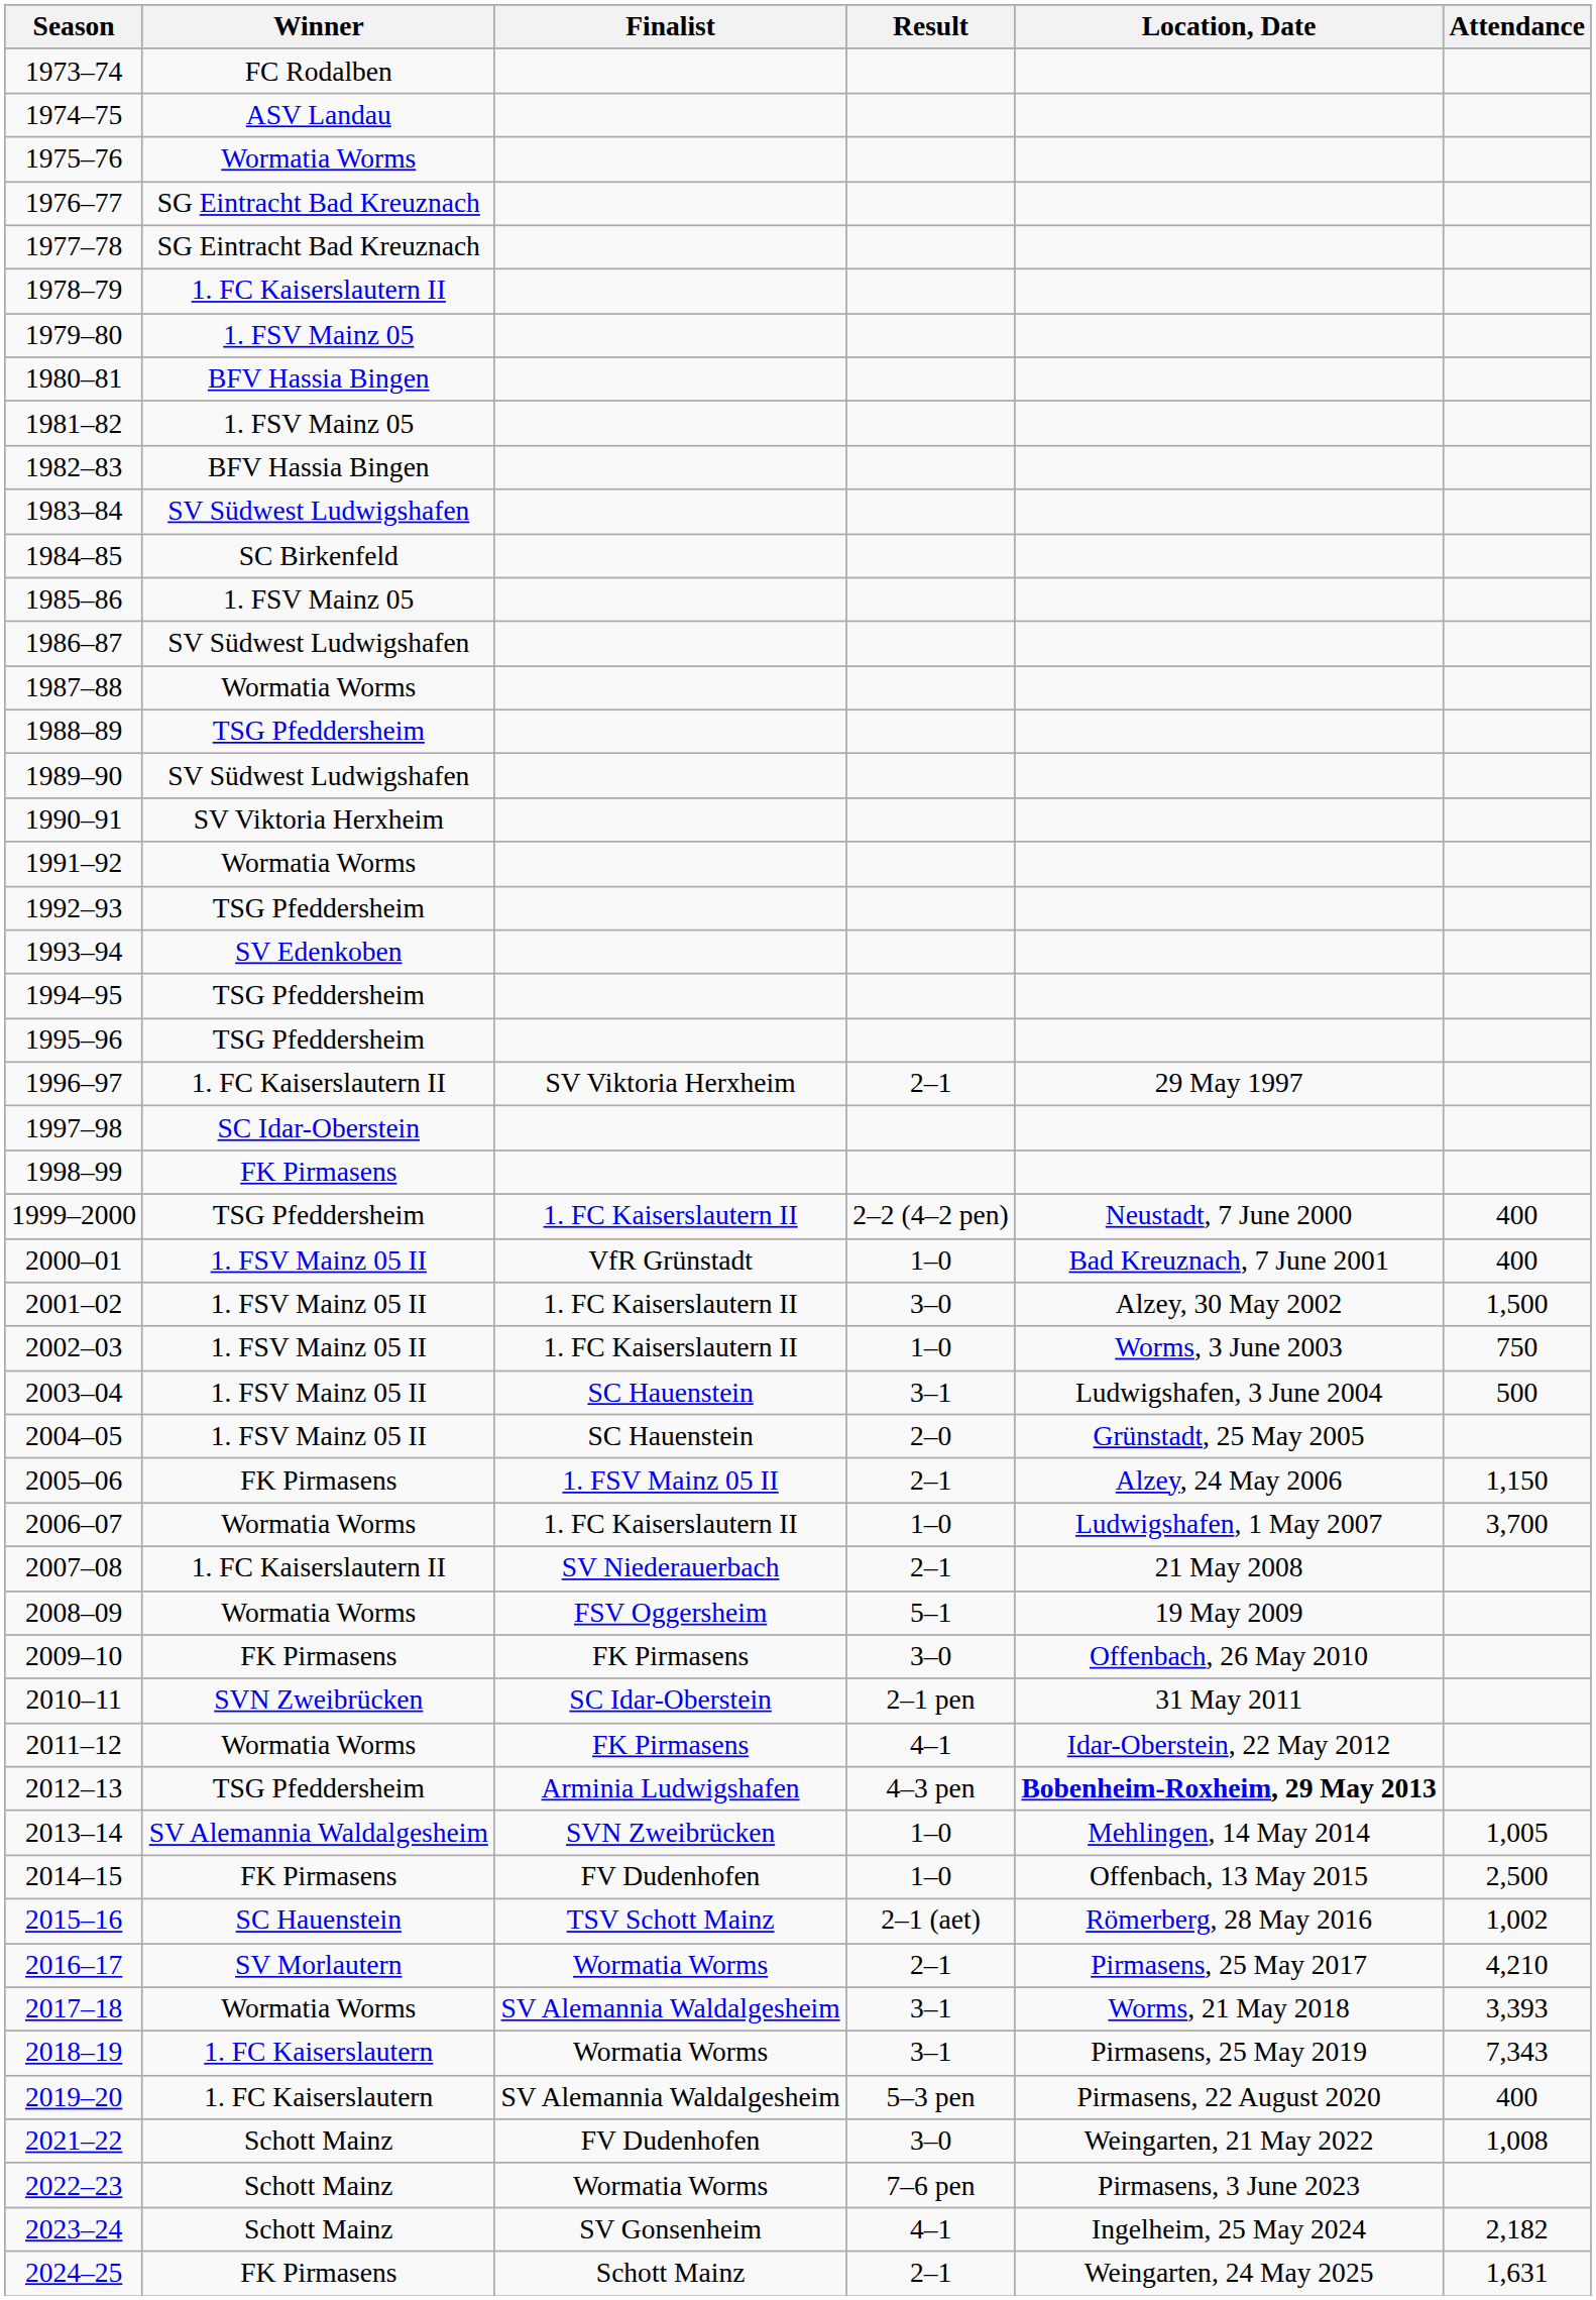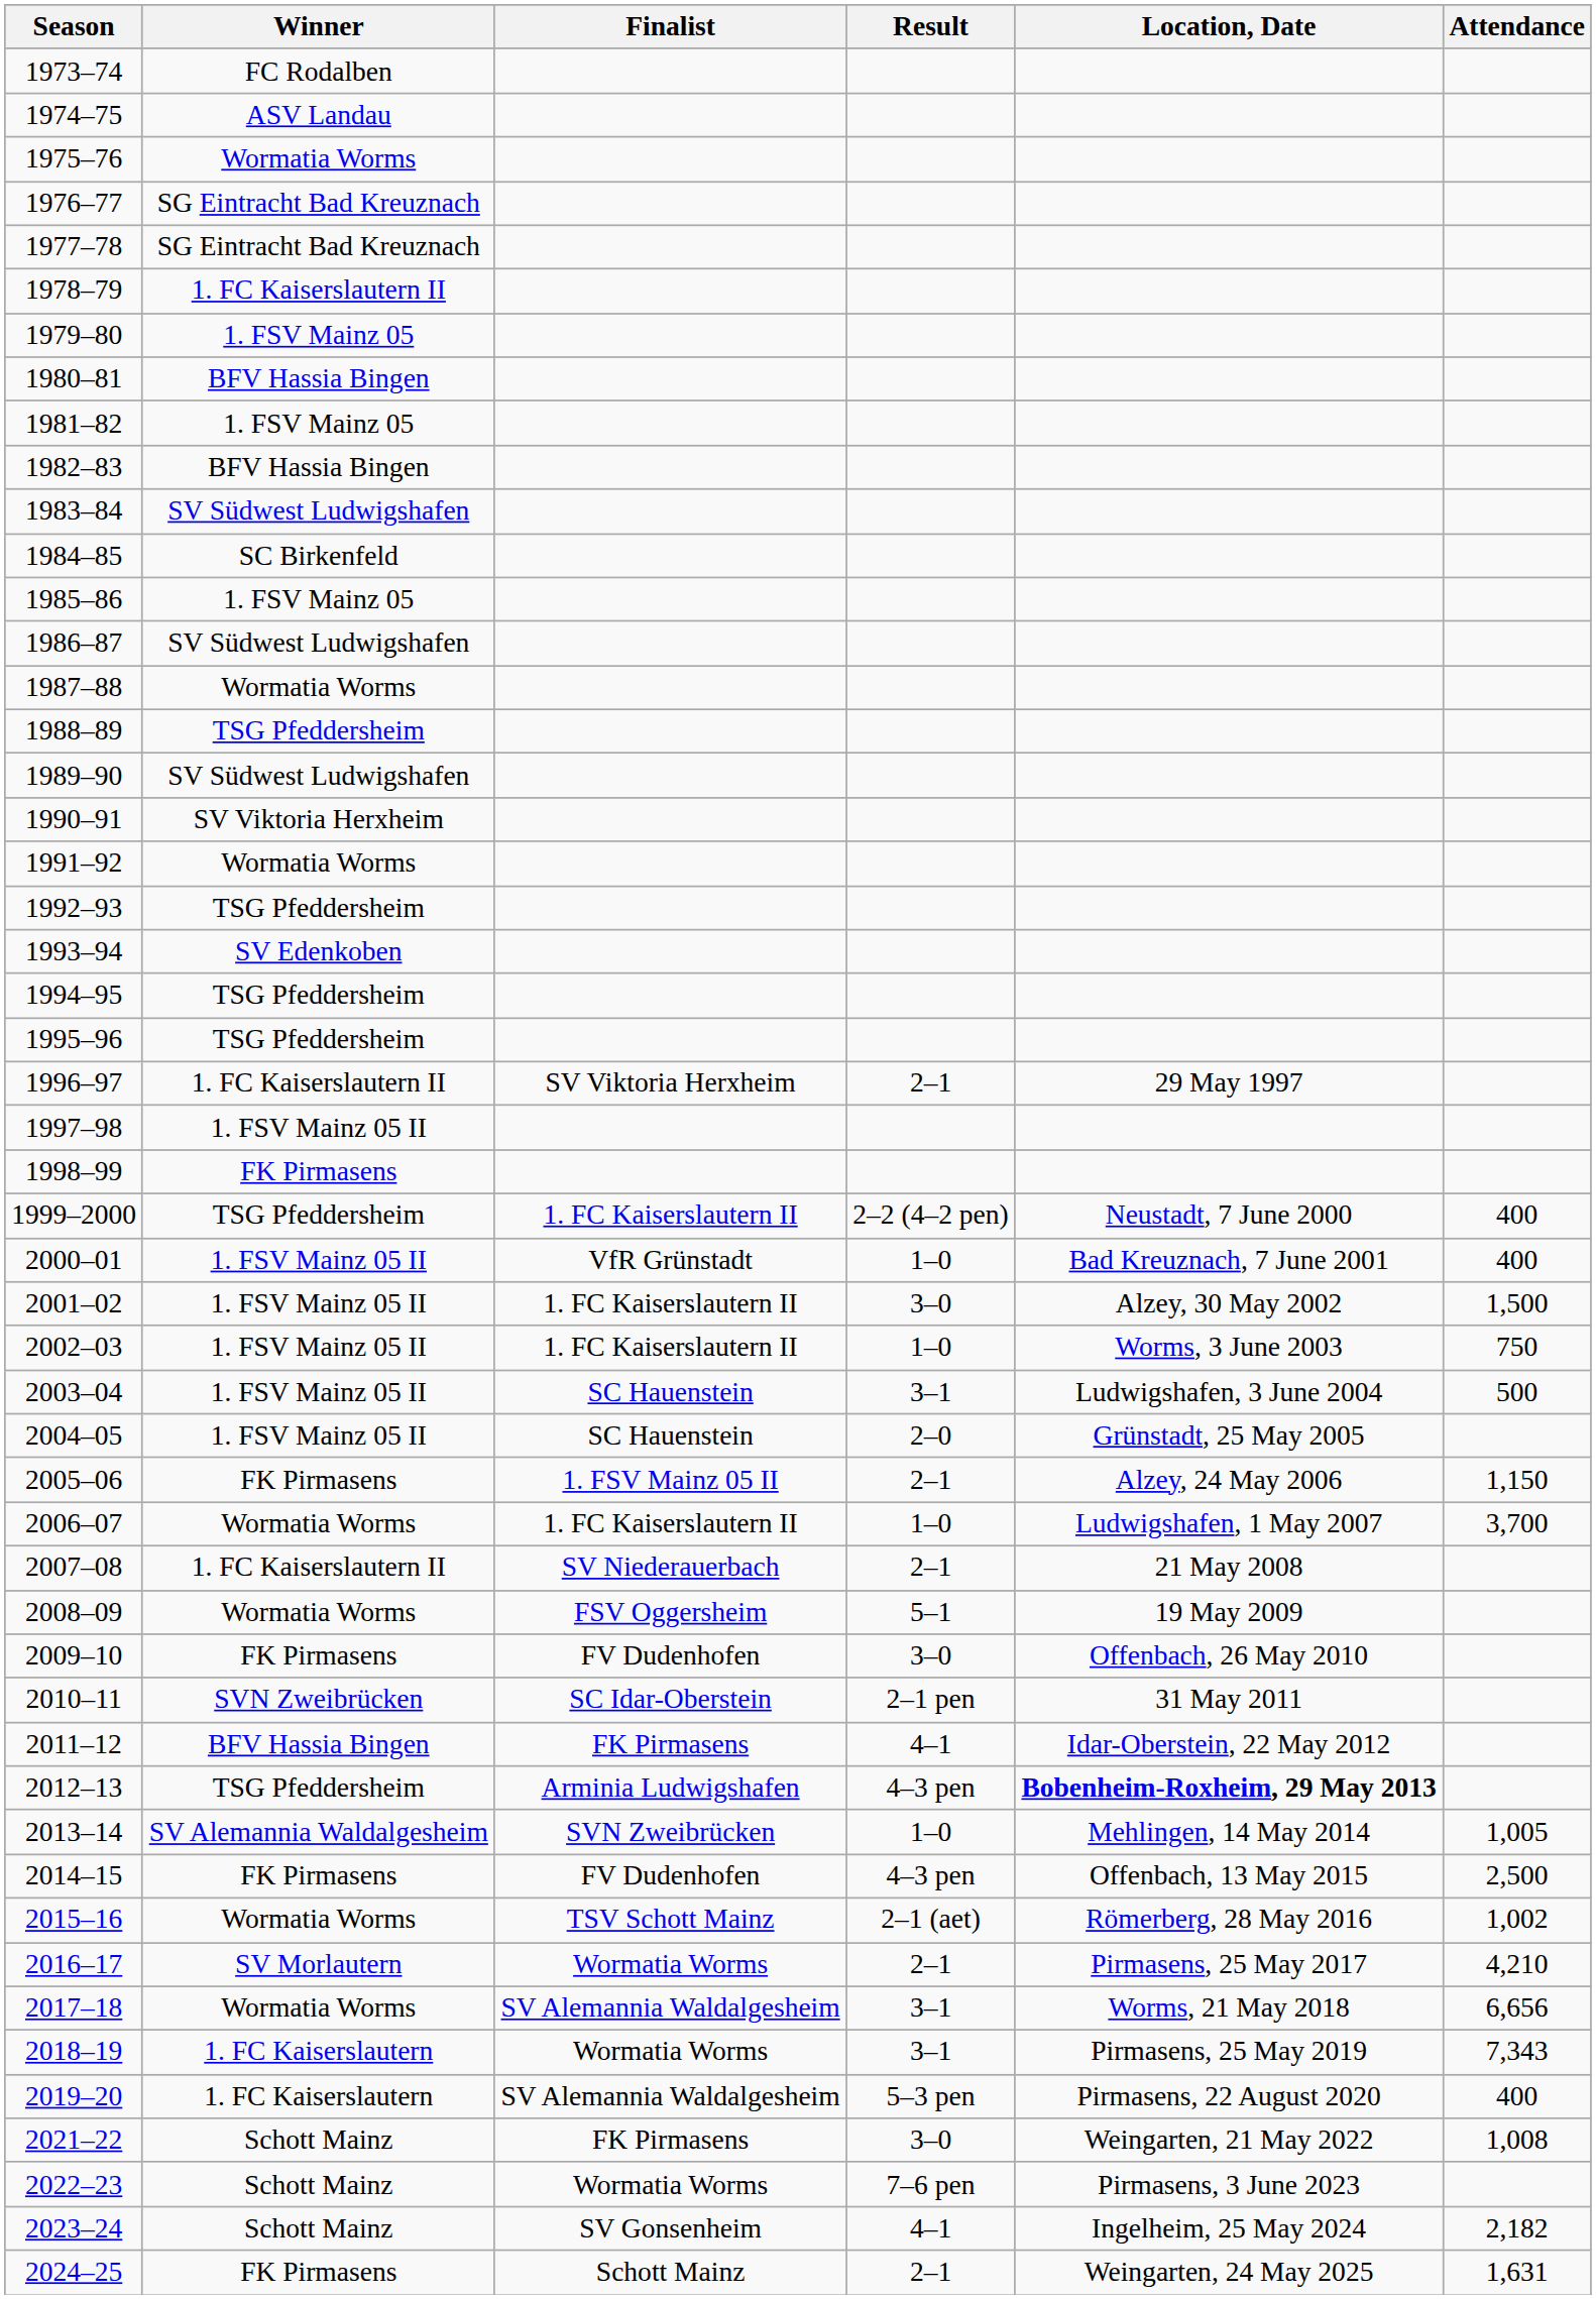 <table class="wikitable sortable">
 <tr align="center" bgcolor="#dfdfdf">
 <th>Season</th>
 <th>Winner</th>
 <th>Finalist</th>
 <th>Result</th>
 <th>Location, Date</th>
 <th>Attendance</th>
 </tr>
 <tr align="center">
 <td>1973–74</td>
 <td>FC Rodalben</td>
 <td></td>
 <td></td>
 <td></td>
 <td></td>
 </tr>
 <tr align="center">
 <td>1974–75</td>
 <td><a href='#'>ASV Landau</a></td>
 <td></td>
 <td></td>
 <td></td>
 <td></td>
 </tr>
 <tr align="center">
 <td>1975–76</td>
 <td><a href='#'>Wormatia Worms</a></td>
 <td></td>
 <td></td>
 <td></td>
 <td></td>
 </tr>
 <tr align="center">
 <td>1976–77</td>
 <td>SG <a href='#'>Eintracht Bad Kreuznach</a></td>
 <td></td>
 <td></td>
 <td></td>
 <td></td>
 </tr>
 <tr align="center">
 <td>1977–78</td>
 <td>SG Eintracht Bad Kreuznach</td>
 <td></td>
 <td></td>
 <td></td>
 <td></td>
 </tr>
 <tr align="center">
 <td>1978–79</td>
 <td><a href='#'>1. FC Kaiserslautern II</a></td>
 <td></td>
 <td></td>
 <td></td>
 <td></td>
 </tr>
 <tr align="center">
 <td>1979–80</td>
 <td><a href='#'>1. FSV Mainz 05</a></td>
 <td></td>
 <td></td>
 <td></td>
 <td></td>
 </tr>
 <tr align="center">
 <td>1980–81</td>
 <td><a href='#'>BFV Hassia Bingen</a></td>
 <td></td>
 <td></td>
 <td></td>
 <td></td>
 </tr>
 <tr align="center">
 <td>1981–82</td>
 <td>1. FSV Mainz 05</td>
 <td></td>
 <td></td>
 <td></td>
 <td></td>
 </tr>
 <tr align="center">
 <td>1982–83</td>
 <td>BFV Hassia Bingen</td>
 <td></td>
 <td></td>
 <td></td>
 <td></td>
 </tr>
 <tr align="center">
 <td>1983–84</td>
 <td><a href='#'>SV Südwest Ludwigshafen</a></td>
 <td></td>
 <td></td>
 <td></td>
 <td></td>
 </tr>
 <tr align="center">
 <td>1984–85</td>
 <td>SC Birkenfeld</td>
 <td></td>
 <td></td>
 <td></td>
 <td></td>
 </tr>
 <tr align="center">
 <td>1985–86</td>
 <td>1. FSV Mainz 05</td>
 <td></td>
 <td></td>
 <td></td>
 <td></td>
 </tr>
 <tr align="center">
 <td>1986–87</td>
 <td>SV Südwest Ludwigshafen</td>
 <td></td>
 <td></td>
 <td></td>
 <td></td>
 </tr>
 <tr align="center">
 <td>1987–88</td>
 <td>Wormatia Worms</td>
 <td></td>
 <td></td>
 <td></td>
 <td></td>
 </tr>
 <tr align="center">
 <td>1988–89</td>
 <td><a href='#'>TSG Pfeddersheim</a></td>
 <td></td>
 <td></td>
 <td></td>
 <td></td>
 </tr>
 <tr align="center">
 <td>1989–90</td>
 <td>SV Südwest Ludwigshafen</td>
 <td></td>
 <td></td>
 <td></td>
 <td></td>
 </tr>
 <tr align="center">
 <td>1990–91</td>
 <td>SV Viktoria Herxheim</td>
 <td></td>
 <td></td>
 <td></td>
 <td></td>
 </tr>
 <tr align="center">
 <td>1991–92</td>
 <td>Wormatia Worms</td>
 <td></td>
 <td></td>
 <td></td>
 <td></td>
 </tr>
 <tr align="center">
 <td>1992–93</td>
 <td>TSG Pfeddersheim</td>
 <td></td>
 <td></td>
 <td></td>
 <td></td>
 </tr>
 <tr align="center">
 <td>1993–94</td>
 <td><a href='#'>SV Edenkoben</a></td>
 <td></td>
 <td></td>
 <td></td>
 <td></td>
 </tr>
 <tr align="center">
 <td>1994–95</td>
 <td>TSG Pfeddersheim</td>
 <td></td>
 <td></td>
 <td></td>
 <td></td>
 </tr>
 <tr align="center">
 <td>1995–96</td>
 <td>TSG Pfeddersheim</td>
 <td></td>
 <td></td>
 <td></td>
 <td></td>
 </tr>
 <tr align="center">
 <td>1996–97</td>
 <td>1. FC Kaiserslautern II</td>
 <td>SV Viktoria Herxheim</td>
 <td>2–1</td>
 <td>29 May 1997</td>
 <td></td>
 </tr>
 <tr align="center">
 <td>1997–98</td>
-<td><a href='#'>SC Idar-Oberstein</a></td>
+<td>1. FSV Mainz 05 II</td>
 <td></td>
 <td></td>
 <td></td>
 <td></td>
 </tr>
 <tr align="center">
 <td>1998–99</td>
 <td><a href='#'>FK Pirmasens</a></td>
 <td></td>
 <td></td>
 <td></td>
 <td></td>
 </tr>
 <tr align="center">
 <td>1999–2000</td>
 <td>TSG Pfeddersheim</td>
 <td><a href='#'>1. FC Kaiserslautern II</a></td>
 <td>2–2 (4–2 pen)</td>
 <td><a href='#'>Neustadt</a>, 7 June 2000</td>
 <td>400</td>
 </tr>
 <tr align="center">
 <td>2000–01</td>
 <td><a href='#'>1. FSV Mainz 05 II</a></td>
 <td>VfR Grünstadt</td>
 <td>1–0</td>
 <td><a href='#'>Bad Kreuznach</a>, 7 June 2001</td>
 <td>400</td>
 </tr>
 <tr align="center">
 <td>2001–02</td>
 <td>1. FSV Mainz 05 II</td>
 <td>1. FC Kaiserslautern II</td>
 <td>3–0</td>
 <td>Alzey, 30 May 2002</td>
 <td>1,500</td>
 </tr>
 <tr align="center">
 <td>2002–03</td>
 <td>1. FSV Mainz 05 II</td>
 <td>1. FC Kaiserslautern II</td>
 <td>1–0</td>
 <td><a href='#'>Worms</a>, 3 June 2003</td>
 <td>750</td>
 </tr>
 <tr align="center">
 <td>2003–04</td>
 <td>1. FSV Mainz 05 II</td>
 <td><a href='#'>SC Hauenstein</a></td>
 <td>3–1</td>
 <td>Ludwigshafen, 3 June 2004</td>
 <td>500</td>
 </tr>
 <tr align="center">
 <td>2004–05</td>
 <td>1. FSV Mainz 05 II</td>
 <td>SC Hauenstein</td>
 <td>2–0</td>
 <td><a href='#'>Grünstadt</a>, 25 May 2005</td>
 <td></td>
 </tr>
 <tr align="center">
 <td>2005–06</td>
 <td>FK Pirmasens</td>
 <td><a href='#'>1. FSV Mainz 05 II</a></td>
 <td>2–1</td>
 <td><a href='#'>Alzey</a>, 24 May 2006</td>
 <td>1,150</td>
 </tr>
 <tr align="center">
 <td>2006–07</td>
 <td>Wormatia Worms</td>
 <td>1. FC Kaiserslautern II</td>
 <td>1–0</td>
 <td><a href='#'>Ludwigshafen</a>, 1 May 2007</td>
 <td>3,700</td>
 </tr>
 <tr align="center">
 <td>2007–08</td>
 <td>1. FC Kaiserslautern II</td>
 <td><a href='#'>SV Niederauerbach</a></td>
 <td>2–1</td>
 <td>21 May 2008</td>
 <td></td>
 </tr>
 <tr align="center">
 <td>2008–09</td>
 <td>Wormatia Worms</td>
 <td><a href='#'>FSV Oggersheim</a></td>
 <td>5–1</td>
 <td>19 May 2009</td>
 <td></td>
 </tr>
 <tr align="center">
 <td>2009–10</td>
 <td>FK Pirmasens</td>
-<td>FK Pirmasens</td>
+<td>FV Dudenhofen</td>
 <td>3–0</td>
 <td><a href='#'>Offenbach</a>, 26 May 2010</td>
 <td></td>
 </tr>
 <tr align="center">
 <td>2010–11</td>
 <td><a href='#'>SVN Zweibrücken</a></td>
 <td><a href='#'>SC Idar-Oberstein</a></td>
 <td>2–1 pen</td>
 <td>31 May 2011</td>
 <td></td>
 </tr>
 <tr align="center">
 <td>2011–12</td>
-<td>Wormatia Worms</td>
+<td><a href='#'>BFV Hassia Bingen</a></td>
 <td><a href='#'>FK Pirmasens</a></td>
 <td>4–1</td>
 <td><a href='#'>Idar-Oberstein</a>, 22 May 2012</td>
 <td></td>
 </tr>
 <tr align="center">
 <td>2012–13</td>
 <td>TSG Pfeddersheim</td>
 <td><a href='#'>Arminia Ludwigshafen</a></td>
 <td>4–3 pen</td>
 <td><strong><a href='#'>Bobenheim-Roxheim</a>, 29 May 2013</strong></td>
 <td></td>
 </tr>
 <tr align="center">
 <td>2013–14</td>
 <td><a href='#'>SV Alemannia Waldalgesheim</a></td>
 <td><a href='#'>SVN Zweibrücken</a></td>
 <td>1–0</td>
 <td><a href='#'>Mehlingen</a>, 14 May 2014</td>
 <td>1,005</td>
 </tr>
 <tr align="center">
 <td>2014–15</td>
 <td>FK Pirmasens</td>
 <td>FV Dudenhofen</td>
-<td>1–0</td>
+<td>4–3 pen</td>
 <td>Offenbach, 13 May 2015</td>
 <td>2,500</td>
 </tr>
 <tr align="center">
 <td><a href='#'>2015–16</a></td>
-<td><a href='#'>SC Hauenstein</a></td>
+<td>Wormatia Worms</td>
 <td><a href='#'>TSV Schott Mainz</a></td>
 <td>2–1 (aet)</td>
 <td><a href='#'>Römerberg</a>, 28 May 2016</td>
 <td>1,002</td>
 </tr>
 <tr align="center">
 <td><a href='#'>2016–17</a></td>
 <td><a href='#'>SV Morlautern</a></td>
 <td><a href='#'>Wormatia Worms</a></td>
 <td>2–1</td>
 <td><a href='#'>Pirmasens</a>, 25 May 2017</td>
 <td>4,210</td>
 </tr>
 <tr align="center">
 <td><a href='#'>2017–18</a></td>
 <td>Wormatia Worms</td>
 <td><a href='#'>SV Alemannia Waldalgesheim</a></td>
 <td>3–1 </td>
 <td><a href='#'>Worms</a>, 21 May 2018</td>
-<td>3,393</td>
+<td>6,656</td>
 </tr>
 <tr align="center">
 <td><a href='#'>2018–19</a></td>
 <td><a href='#'>1. FC Kaiserslautern</a></td>
 <td>Wormatia Worms</td>
 <td>3–1</td>
 <td>Pirmasens, 25 May 2019</td>
 <td>7,343</td>
 </tr>
 <tr align="center">
 <td><a href='#'>2019–20</a></td>
 <td>1. FC Kaiserslautern</td>
 <td>SV Alemannia Waldalgesheim</td>
 <td>5–3 pen</td>
 <td>Pirmasens, 22 August 2020</td>
 <td>400</td>
 </tr>
 <tr align="center">
 <td><a href='#'>2021–22</a></td>
 <td>Schott Mainz</td>
-<td>FV Dudenhofen</td>
+<td>FK Pirmasens</td>
 <td>3–0</td>
 <td>Weingarten, 21 May 2022</td>
 <td>1,008</td>
 </tr>
 <tr align="center">
 <td><a href='#'>2022–23</a></td>
 <td>Schott Mainz</td>
 <td>Wormatia Worms</td>
 <td>7–6 pen</td>
 <td>Pirmasens, 3 June 2023</td>
 <td></td>
 </tr>
 <tr align="center">
 <td><a href='#'>2023–24</a></td>
 <td>Schott Mainz</td>
 <td>SV Gonsenheim</td>
 <td>4–1</td>
 <td>Ingelheim, 25 May 2024</td>
 <td>2,182</td>
 </tr>
 <tr align="center">
 <td><a href='#'>2024–25</a></td>
 <td>FK Pirmasens</td>
 <td>Schott Mainz</td>
 <td>2–1</td>
 <td>Weingarten, 24 May 2025</td>
 <td>1,631</td>
 </tr>
 </table>
